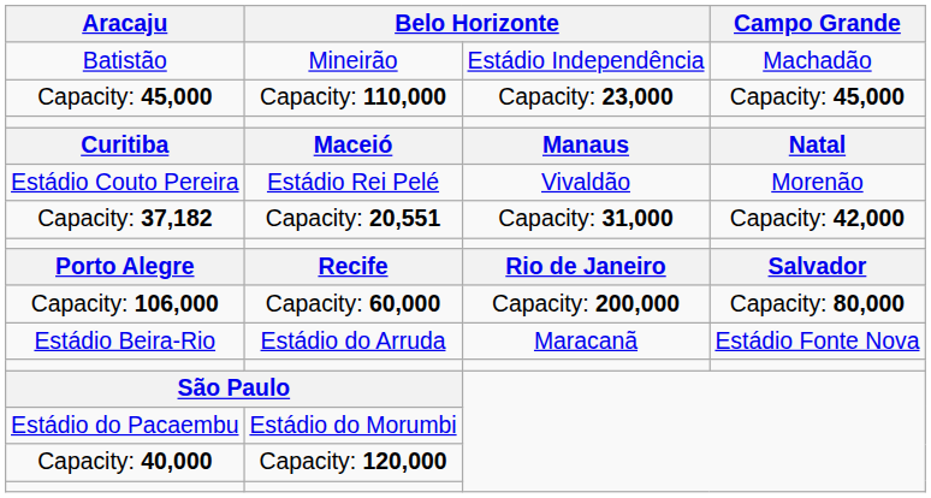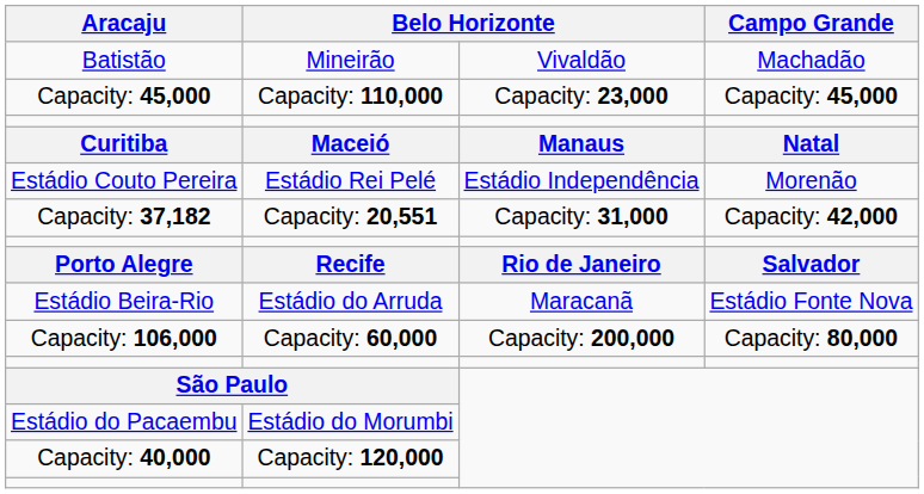 <table class="wikitable" style="text-align:center">
 <tr>
 <th><a href='#'>Aracaju</a></th>
 <th colspan="2"><a href='#'>Belo Horizonte</a></th>
 <th><a href='#'>Campo Grande</a></th>
 </tr>
 <tr>
 <td><a href='#'>Batistão</a></td>
 <td><a href='#'>Mineirão</a></td>
-<td><a href='#'>Estádio Independência</a></td>
+<td><a href='#'>Vivaldão</a></td>
 <td><a href='#'>Machadão</a></td>
 </tr>
 <tr>
 <td>Capacity: <strong>45,000</strong></td>
 <td>Capacity: <strong>110,000</strong></td>
 <td>Capacity: <strong>23,000</strong></td>
 <td>Capacity: <strong>45,000</strong></td>
 </tr>
 <tr>
 <td align="center"></td>
 <td></td>
 <td></td>
 <td></td>
 </tr>
 <tr>
 <th><a href='#'>Curitiba</a></th>
 <th><a href='#'>Maceió</a></th>
 <th><a href='#'>Manaus</a></th>
 <th><a href='#'>Natal</a></th>
 </tr>
 <tr>
 <td><a href='#'>Estádio Couto Pereira</a></td>
 <td><a href='#'>Estádio Rei Pelé</a></td>
-<td><a href='#'>Vivaldão</a></td>
+<td><a href='#'>Estádio Independência</a></td>
 <td><a href='#'>Morenão</a></td>
 </tr>
 <tr>
 <td>Capacity: <strong>37,182</strong></td>
 <td>Capacity: <strong>20,551</strong></td>
 <td>Capacity: <strong>31,000</strong></td>
 <td>Capacity: <strong>42,000</strong></td>
 </tr>
 <tr>
 <td align="center"></td>
 <td></td>
 <td></td>
 <td></td>
 </tr>
 <tr>
 <th><a href='#'>Porto Alegre</a></th>
 <th><a href='#'>Recife</a></th>
 <th><a href='#'>Rio de Janeiro</a></th>
 <th><a href='#'>Salvador</a></th>
 </tr>
 <tr>
+<td><a href='#'>Estádio Beira-Rio</a></td>
+<td><a href='#'>Estádio do Arruda</a></td>
+<td><a href='#'>Maracanã</a></td>
+<td><a href='#'>Estádio Fonte Nova</a></td>
+</tr>
+<tr>
 <td>Capacity: <strong>106,000</strong></td>
 <td>Capacity: <strong>60,000</strong></td>
 <td>Capacity: <strong>200,000</strong></td>
 <td>Capacity: <strong>80,000</strong></td>
-</tr>
-<tr>
-<td><a href='#'>Estádio Beira-Rio</a></td>
-<td><a href='#'>Estádio do Arruda</a></td>
-<td><a href='#'>Maracanã</a></td>
-<td><a href='#'>Estádio Fonte Nova</a></td>
 </tr>
 <tr>
 <td align="center"></td>
 <td></td>
 <td></td>
 <td></td>
 </tr>
 <tr>
 <th colspan="2"><a href='#'>São Paulo</a></th>
 </tr>
 <tr>
 <td><a href='#'>Estádio do Pacaembu</a></td>
 <td><a href='#'>Estádio do Morumbi</a></td>
 </tr>
 <tr>
 <td>Capacity: <strong>40,000</strong></td>
 <td>Capacity: <strong>120,000</strong></td>
 </tr>
 <tr>
 <td align="center"></td>
 <td></td>
 </tr>
 </table>
